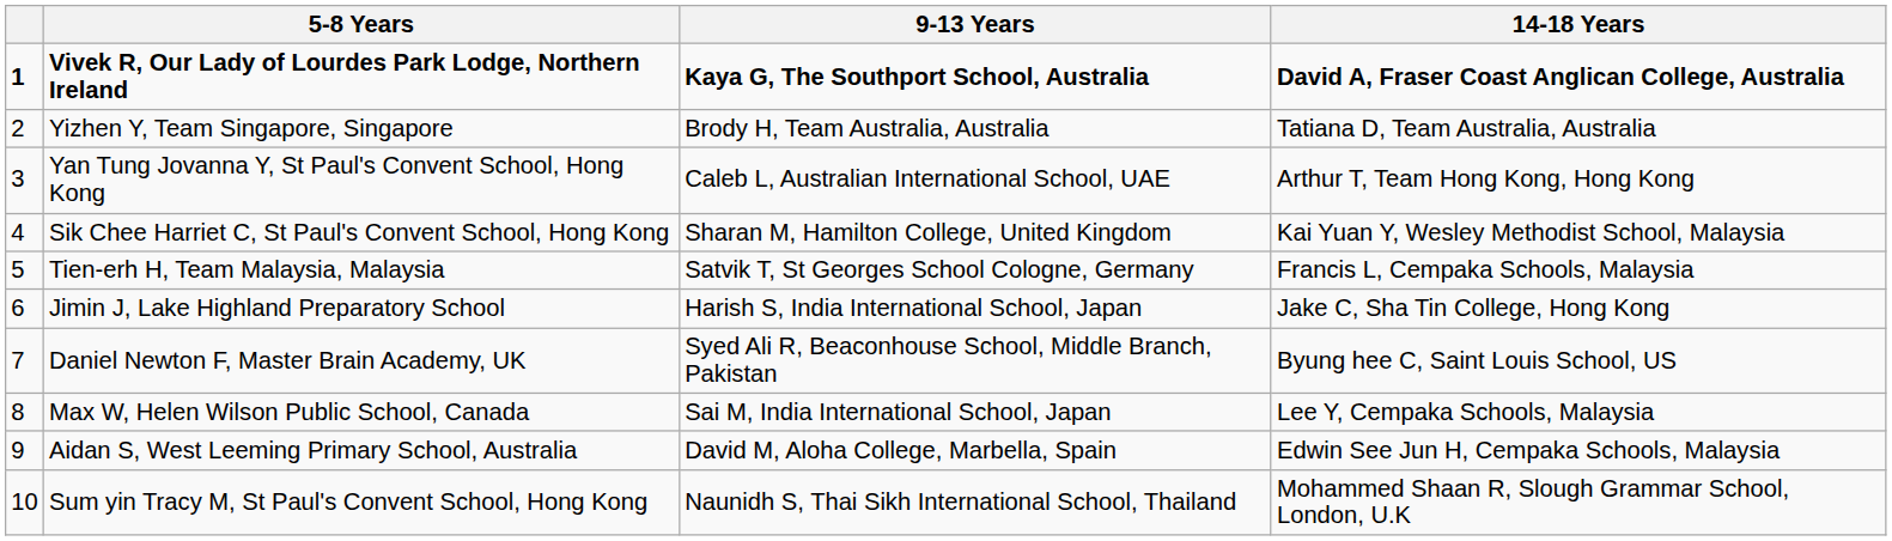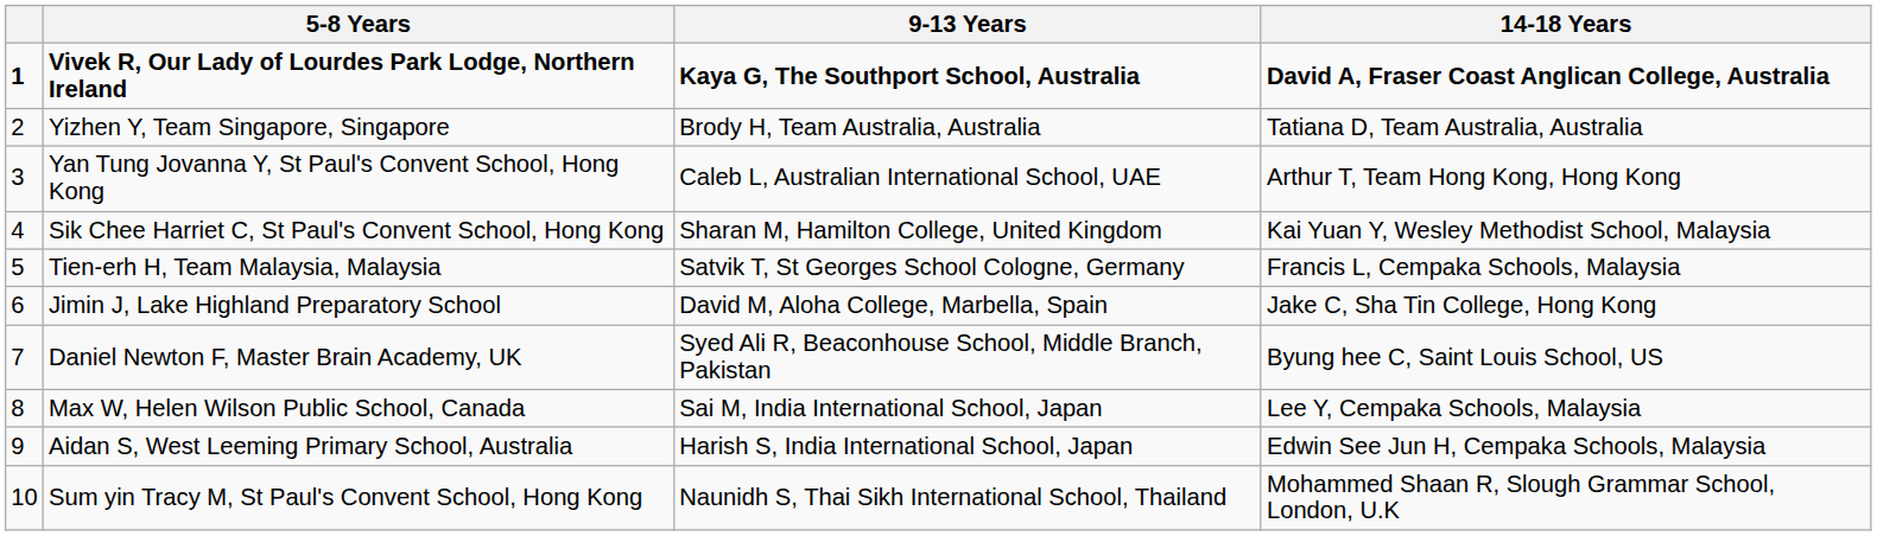 <table class="wikitable sortable">
 <tr>
 <th></th>
 <th><strong>5-8 Years</strong></th>
 <th><strong>9-13 Years</strong></th>
 <th><strong>14-18 Years</strong></th>
 </tr>
 <tr>
 <td><strong>1</strong></td>
 <td><strong>Vivek R, Our Lady of Lourdes Park Lodge, Northern Ireland</strong></td>
 <td><strong>Kaya G, The Southport School, Australia</strong></td>
 <td><strong>David A, Fraser Coast Anglican College, Australia</strong></td>
 </tr>
 <tr>
 <td>2</td>
 <td>Yizhen Y, Team Singapore, Singapore</td>
 <td>Brody H, Team Australia, Australia</td>
 <td>Tatiana D, Team Australia, Australia</td>
 </tr>
 <tr>
 <td>3</td>
 <td>Yan Tung Jovanna Y, St Paul's Convent School, Hong Kong</td>
 <td>Caleb L, Australian International School, UAE</td>
 <td>Arthur T, Team Hong Kong, Hong Kong</td>
 </tr>
 <tr>
 <td>4</td>
 <td>Sik Chee Harriet C, St Paul's Convent School, Hong Kong</td>
 <td>Sharan M, Hamilton College, United Kingdom</td>
 <td>Kai Yuan Y, Wesley Methodist School, Malaysia</td>
 </tr>
 <tr>
 <td>5</td>
 <td>Tien-erh H, Team Malaysia, Malaysia</td>
 <td>Satvik T, St Georges School Cologne, Germany</td>
 <td>Francis L, Cempaka Schools, Malaysia</td>
 </tr>
 <tr>
 <td>6</td>
 <td>Jimin J, Lake Highland Preparatory School</td>
-<td>Harish S, India International School, Japan</td>
+<td>David M, Aloha College, Marbella, Spain</td>
 <td>Jake C, Sha Tin College, Hong Kong</td>
 </tr>
 <tr>
 <td>7</td>
 <td>Daniel Newton F, Master Brain Academy, UK</td>
 <td>Syed Ali R, Beaconhouse School, Middle Branch, Pakistan</td>
 <td>Byung hee C, Saint Louis School, US</td>
 </tr>
 <tr>
 <td>8</td>
 <td>Max W, Helen Wilson Public School, Canada</td>
 <td>Sai M, India International School, Japan</td>
 <td>Lee Y, Cempaka Schools, Malaysia</td>
 </tr>
 <tr>
 <td>9</td>
 <td>Aidan S, West Leeming Primary School, Australia</td>
-<td>David M, Aloha College, Marbella, Spain</td>
+<td>Harish S, India International School, Japan</td>
 <td>Edwin See Jun H, Cempaka Schools, Malaysia</td>
 </tr>
 <tr>
 <td>10</td>
 <td>Sum yin Tracy M, St Paul's Convent School, Hong Kong</td>
 <td>Naunidh S, Thai Sikh International School, Thailand</td>
 <td>Mohammed Shaan R, Slough Grammar School, London, U.K</td>
 </tr>
 </table>
